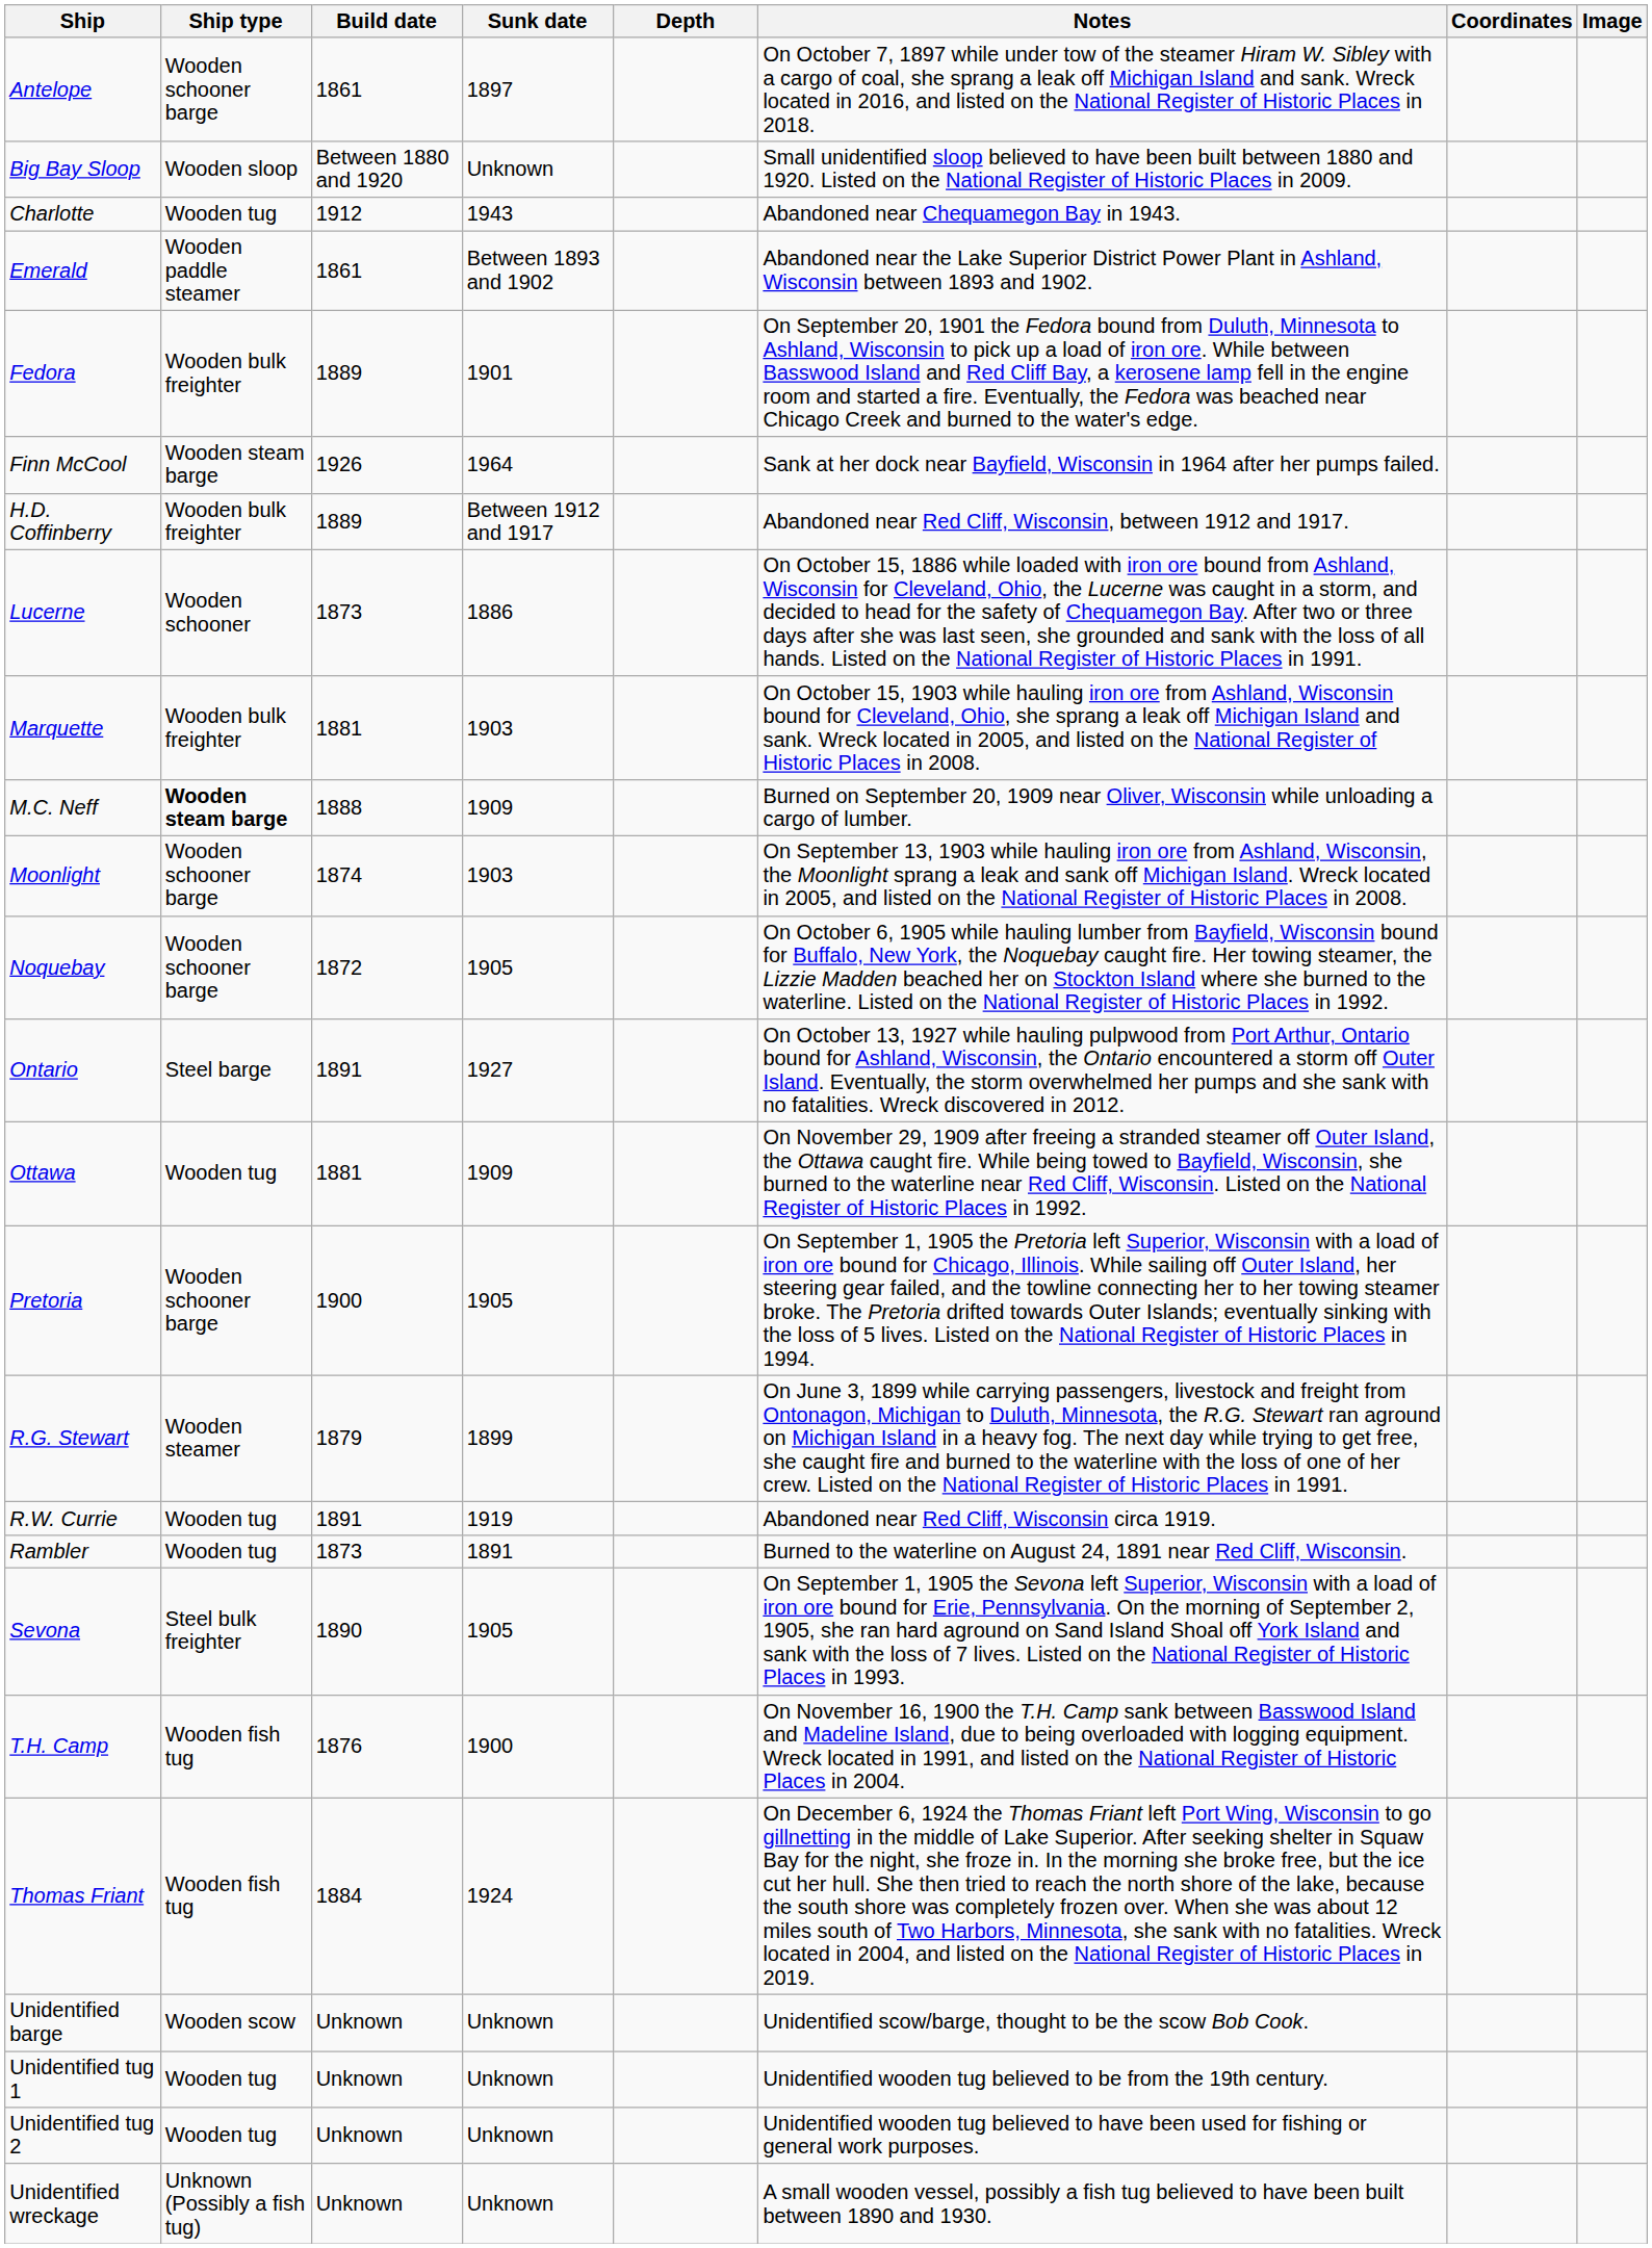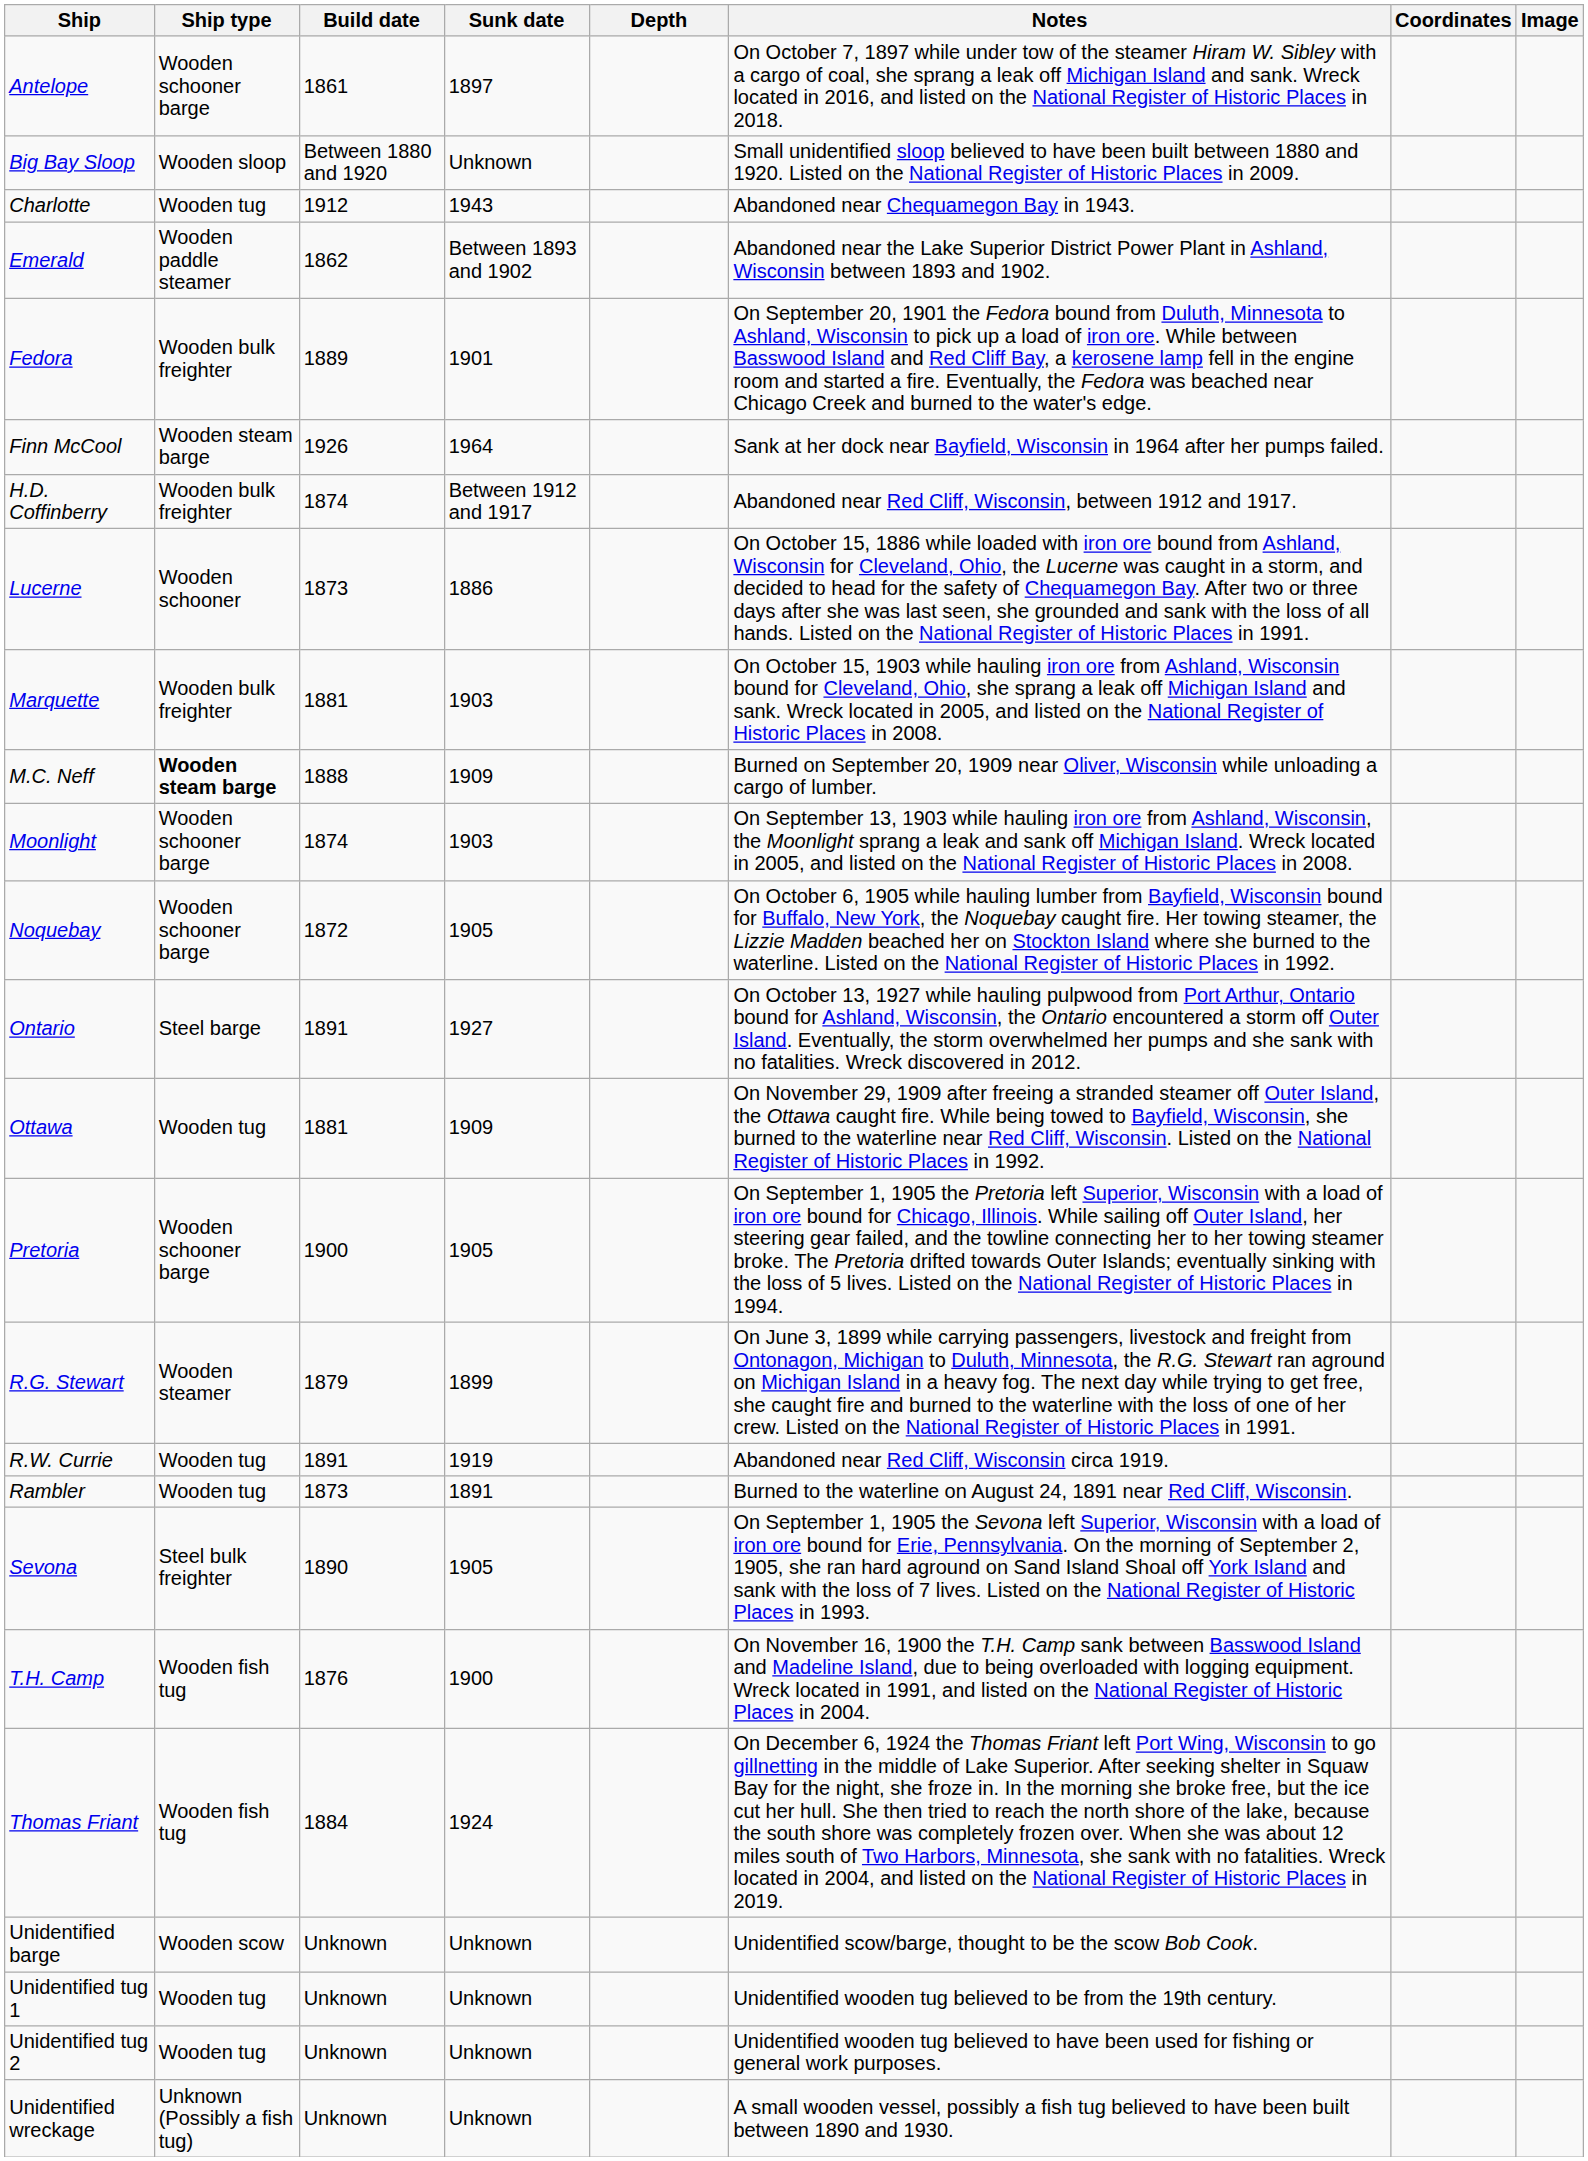 <table class="wikitable sortable" | style = "width:100%">
 <tr>
 <th style="width:10%">Ship</th>
 <th style="width:10%">Ship type</th>
 <th style="width:10%">Build date</th>
 <th style="width:10%">Sunk date</th>
 <th style="width:10%">Depth</th>
 <th style="width:60%">Notes</th>
 <th style="width:10%">Coordinates</th>
 <th style="width:10%">Image</th>
 </tr>
 <tr>
 <td><a href='#'><em>Antelope</em></a></td>
 <td>Wooden schooner barge</td>
 <td>1861</td>
 <td>1897</td>
 <td></td>
 <td>On October 7, 1897 while under tow of the steamer <em>Hiram W. Sibley</em> with a cargo of coal, she sprang a leak off <a href='#'>Michigan Island</a> and sank. Wreck located in 2016, and listed on the <a href='#'>National Register of Historic Places</a> in 2018.</td>
 <td></td>
 <td></td>
 </tr>
 <tr>
 <td><a href='#'><em>Big Bay Sloop</em></a></td>
 <td>Wooden sloop</td>
 <td>Between 1880 and 1920</td>
 <td>Unknown</td>
 <td></td>
 <td>Small unidentified <a href='#'>sloop</a> believed to have been built between 1880 and 1920. Listed on the <a href='#'>National Register of Historic Places</a> in 2009.</td>
 <td></td>
 <td></td>
 </tr>
 <tr>
 <td><em>Charlotte</em></td>
 <td>Wooden tug</td>
 <td>1912</td>
 <td>1943</td>
 <td></td>
 <td>Abandoned near <a href='#'>Chequamegon Bay</a> in 1943.</td>
 <td></td>
 <td></td>
 </tr>
 <tr>
 <td><a href='#'><em>Emerald</em></a></td>
 <td>Wooden paddle steamer</td>
-<td>1861</td>
+<td>1862</td>
 <td>Between 1893 and 1902</td>
 <td></td>
 <td>Abandoned near the Lake Superior District Power Plant in <a href='#'>Ashland, Wisconsin</a> between 1893 and 1902.</td>
 <td></td>
 <td></td>
 </tr>
 <tr>
 <td><a href='#'><em>Fedora</em></a></td>
 <td>Wooden bulk freighter</td>
 <td>1889</td>
 <td>1901</td>
 <td></td>
 <td>On September 20, 1901 the <em>Fedora</em> bound from <a href='#'>Duluth, Minnesota</a> to <a href='#'>Ashland, Wisconsin</a> to pick up a load of <a href='#'>iron ore</a>. While between <a href='#'>Basswood Island</a> and <a href='#'>Red Cliff Bay</a>, a <a href='#'>kerosene lamp</a> fell in the engine room and started a fire. Eventually, the <em>Fedora</em> was beached near Chicago Creek and burned to the water's edge.</td>
 <td></td>
 <td></td>
 </tr>
 <tr>
 <td><em>Finn McCool</em></td>
 <td>Wooden steam barge</td>
 <td>1926</td>
 <td>1964</td>
 <td></td>
 <td>Sank at her dock near <a href='#'>Bayfield, Wisconsin</a> in 1964 after her pumps failed.</td>
 <td></td>
 </tr>
 <tr>
 <td><em>H.D. Coffinberry</em></td>
 <td>Wooden bulk freighter</td>
-<td>1889</td>
+<td>1874</td>
 <td>Between 1912 and 1917</td>
 <td></td>
 <td>Abandoned near <a href='#'>Red Cliff, Wisconsin</a>, between 1912 and 1917.</td>
 <td></td>
 <td></td>
 </tr>
 <tr>
 <td><a href='#'><em>Lucerne</em></a></td>
 <td>Wooden schooner</td>
 <td>1873</td>
 <td>1886</td>
 <td></td>
 <td>On October 15, 1886 while loaded with <a href='#'>iron ore</a> bound from <a href='#'>Ashland, Wisconsin</a> for <a href='#'>Cleveland, Ohio</a>, the <em>Lucerne</em> was caught in a storm, and decided to head for the safety of <a href='#'>Chequamegon Bay</a>. After two or three days after she was last seen, she grounded and sank with the loss of all hands. Listed on the <a href='#'>National Register of Historic Places</a> in 1991.</td>
 <td></td>
 <td></td>
 </tr>
 <tr>
 <td><a href='#'><em>Marquette</em></a></td>
 <td>Wooden bulk freighter</td>
 <td>1881</td>
 <td>1903</td>
 <td></td>
 <td>On October 15, 1903 while hauling <a href='#'>iron ore</a> from <a href='#'>Ashland, Wisconsin</a> bound for <a href='#'>Cleveland, Ohio</a>, she sprang a leak off <a href='#'>Michigan Island</a> and sank. Wreck located in 2005, and listed on the <a href='#'>National Register of Historic Places</a> in 2008.</td>
 <td></td>
 <td></td>
 </tr>
 <tr>
 <td><em>M.C. Neff</em></td>
 <td><strong>Wooden steam barge</strong></td>
 <td>1888</td>
 <td>1909</td>
 <td></td>
 <td>Burned on September 20, 1909 near <a href='#'>Oliver, Wisconsin</a> while unloading a cargo of lumber.</td>
 <td></td>
 <td></td>
 </tr>
 <tr>
 <td><a href='#'><em>Moonlight</em></a></td>
 <td>Wooden schooner barge</td>
 <td>1874</td>
 <td>1903</td>
 <td></td>
 <td>On September 13, 1903 while hauling <a href='#'>iron ore</a> from <a href='#'>Ashland, Wisconsin</a>, the <em>Moonlight</em> sprang a leak and sank off <a href='#'>Michigan Island</a>. Wreck located in 2005, and listed on the <a href='#'>National Register of Historic Places</a> in 2008.</td>
 <td></td>
 <td></td>
 </tr>
 <tr>
 <td><em><a href='#'>Noquebay</a></em></td>
 <td>Wooden schooner barge</td>
 <td>1872</td>
 <td>1905</td>
 <td></td>
 <td>On October 6, 1905 while hauling lumber from <a href='#'>Bayfield, Wisconsin</a> bound for <a href='#'>Buffalo, New York</a>, the <em>Noquebay</em> caught fire. Her towing steamer, the <em>Lizzie Madden</em> beached her on <a href='#'>Stockton Island</a> where she burned to the waterline. Listed on the <a href='#'>National Register of Historic Places</a> in 1992.</td>
 <td></td>
 <td></td>
 </tr>
 <tr>
 <td><a href='#'><em>Ontario</em></a></td>
 <td>Steel barge</td>
 <td>1891</td>
 <td>1927</td>
 <td></td>
 <td>On October 13, 1927 while hauling pulpwood from <a href='#'>Port Arthur, Ontario</a> bound for <a href='#'>Ashland, Wisconsin</a>, the <em>Ontario</em> encountered a storm off <a href='#'>Outer Island</a>. Eventually, the storm overwhelmed her pumps and she sank with no fatalities. Wreck discovered in 2012.</td>
 <td></td>
 <td></td>
 </tr>
 <tr>
 <td><a href='#'><em>Ottawa</em></a></td>
 <td>Wooden tug</td>
 <td>1881</td>
 <td>1909</td>
 <td></td>
 <td>On November 29, 1909 after freeing a stranded steamer off <a href='#'>Outer Island</a>, the <em>Ottawa</em> caught fire. While being towed to <a href='#'>Bayfield, Wisconsin</a>, she burned to the waterline near <a href='#'>Red Cliff, Wisconsin</a>. Listed on the <a href='#'>National Register of Historic Places</a> in 1992.</td>
 <td></td>
 <td></td>
 </tr>
 <tr>
 <td><a href='#'><em>Pretoria</em></a></td>
 <td>Wooden schooner barge</td>
 <td>1900</td>
 <td>1905</td>
 <td></td>
 <td>On September 1, 1905 the <em>Pretoria</em> left <a href='#'>Superior, Wisconsin</a> with a load of <a href='#'>iron ore</a> bound for <a href='#'>Chicago, Illinois</a>. While sailing off <a href='#'>Outer Island</a>, her steering gear failed, and the towline connecting her to her towing steamer broke. The <em>Pretoria</em> drifted towards Outer Islands; eventually sinking with the loss of 5 lives. Listed on the <a href='#'>National Register of Historic Places</a> in 1994.</td>
 <td></td>
 <td></td>
 </tr>
 <tr>
 <td><a href='#'><em>R.G. Stewart</em></a></td>
 <td>Wooden steamer</td>
 <td>1879</td>
 <td>1899</td>
 <td></td>
 <td>On June 3, 1899 while carrying passengers, livestock and freight from <a href='#'>Ontonagon, Michigan</a> to <a href='#'>Duluth, Minnesota</a>, the <em>R.G. Stewart</em> ran aground on <a href='#'>Michigan Island</a> in a heavy fog. The next day while trying to get free, she caught fire and burned to the waterline with the loss of one of her crew. Listed on the <a href='#'>National Register of Historic Places</a> in 1991.</td>
 <td></td>
 <td></td>
 </tr>
 <tr>
 <td><em>R.W. Currie</em></td>
 <td>Wooden tug</td>
 <td>1891</td>
 <td>1919</td>
 <td></td>
 <td>Abandoned near <a href='#'>Red Cliff, Wisconsin</a> circa 1919.</td>
 <td></td>
 <td></td>
 </tr>
 <tr>
 <td><em>Rambler</em></td>
 <td>Wooden tug</td>
 <td>1873</td>
 <td>1891</td>
 <td></td>
 <td>Burned to the waterline on August 24, 1891 near <a href='#'>Red Cliff, Wisconsin</a>.</td>
 <td></td>
 <td></td>
 </tr>
 <tr>
 <td><a href='#'><em>Sevona</em></a></td>
 <td>Steel bulk freighter</td>
 <td>1890</td>
 <td>1905</td>
 <td></td>
 <td>On September 1, 1905 the <em>Sevona</em> left <a href='#'>Superior, Wisconsin</a> with a load of <a href='#'>iron ore</a> bound for <a href='#'>Erie, Pennsylvania</a>. On the morning of September 2, 1905, she ran hard aground on Sand Island Shoal off <a href='#'>York Island</a> and sank with the loss of 7 lives. Listed on the <a href='#'>National Register of Historic Places</a> in 1993.</td>
 <td></td>
 <td></td>
 </tr>
 <tr>
 <td><a href='#'><em>T.H. Camp</em></a></td>
 <td>Wooden fish tug</td>
 <td>1876</td>
 <td>1900</td>
 <td></td>
 <td>On November 16, 1900 the <em>T.H. Camp</em> sank between <a href='#'>Basswood Island</a> and <a href='#'>Madeline Island</a>, due to being overloaded with logging equipment. Wreck located in 1991, and listed on the <a href='#'>National Register of Historic Places</a> in 2004.</td>
 <td></td>
 <td></td>
 </tr>
 <tr>
 <td><a href='#'><em>Thomas Friant</em></a></td>
 <td>Wooden fish tug</td>
 <td>1884</td>
 <td>1924</td>
 <td></td>
 <td>On December 6, 1924 the <em>Thomas Friant</em> left <a href='#'>Port Wing, Wisconsin</a> to go <a href='#'>gillnetting</a> in the middle of Lake Superior. After seeking shelter in Squaw Bay for the night, she froze in. In the morning she broke free, but the ice cut her hull. She then tried to reach the north shore of the lake, because the south shore was completely frozen over. When she was about 12 miles south of <a href='#'>Two Harbors, Minnesota</a>, she sank with no fatalities. Wreck located in 2004, and listed on the <a href='#'>National Register of Historic Places</a> in 2019.</td>
 <td></td>
 <td></td>
 </tr>
 <tr>
 <td>Unidentified barge</td>
 <td>Wooden scow</td>
 <td>Unknown</td>
 <td>Unknown</td>
 <td></td>
 <td>Unidentified scow/barge, thought to be the scow <em>Bob Cook</em>.</td>
 <td></td>
 <td></td>
 </tr>
 <tr>
 <td>Unidentified tug 1</td>
 <td>Wooden tug</td>
 <td>Unknown</td>
 <td>Unknown</td>
 <td></td>
 <td>Unidentified wooden tug believed to be from the 19th century.</td>
 <td></td>
 <td></td>
 </tr>
 <tr>
 <td>Unidentified tug 2</td>
 <td>Wooden tug</td>
 <td>Unknown</td>
 <td>Unknown</td>
 <td></td>
 <td>Unidentified wooden tug believed to have been used for fishing or general work purposes.</td>
 <td></td>
 <td></td>
 </tr>
 <tr>
 <td>Unidentified wreckage</td>
 <td>Unknown (Possibly a fish tug)</td>
 <td>Unknown</td>
 <td>Unknown</td>
 <td></td>
 <td>A small wooden vessel, possibly a fish tug believed to have been built between 1890 and 1930.</td>
 <td></td>
 <td></td>
 </tr>
 </table>
